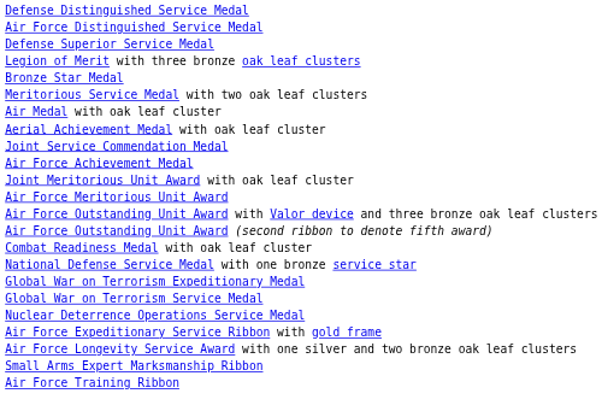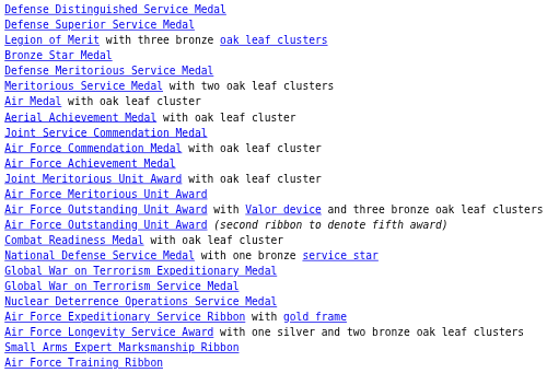 <table>
 <tr>
 <td></td>
 <td><a href='#'>Defense Distinguished Service Medal</a></td>
-</tr>
-<tr>
-<td></td>
-<td><a href='#'>Air Force Distinguished Service Medal</a></td>
 </tr>
 <tr>
 <td></td>
 <td><a href='#'>Defense Superior Service Medal</a></td>
 </tr>
 <tr>
 <td></td>
 <td><a href='#'>Legion of Merit</a> with three bronze <a href='#'>oak leaf clusters</a></td>
 </tr>
 <tr>
 <td></td>
 <td><a href='#'>Bronze Star Medal</a></td>
+</tr>
+<tr>
+<td></td>
+<td><a href='#'>Defense Meritorious Service Medal</a></td>
 </tr>
 <tr>
 <td></td>
 <td><a href='#'>Meritorious Service Medal</a> with two oak leaf clusters</td>
 </tr>
 <tr>
 <td></td>
 <td><a href='#'>Air Medal</a> with oak leaf cluster</td>
 </tr>
 <tr>
 <td></td>
 <td><a href='#'>Aerial Achievement Medal</a> with oak leaf cluster</td>
 </tr>
 <tr>
 <td></td>
 <td><a href='#'>Joint Service Commendation Medal</a></td>
+</tr>
+<tr>
+<td></td>
+<td><a href='#'>Air Force Commendation Medal</a> with oak leaf cluster</td>
 </tr>
 <tr>
 <td></td>
 <td><a href='#'>Air Force Achievement Medal</a></td>
 </tr>
 <tr>
 <td></td>
 <td><a href='#'>Joint Meritorious Unit Award</a> with oak leaf cluster</td>
 </tr>
 <tr>
 <td></td>
 <td><a href='#'>Air Force Meritorious Unit Award</a></td>
 </tr>
 <tr>
 <td><span></span><span></span><span></span><span></span></td>
 <td><a href='#'>Air Force Outstanding Unit Award</a> with <a href='#'>Valor device</a> and three bronze oak leaf clusters</td>
 </tr>
 <tr>
 <td></td>
 <td><a href='#'>Air Force Outstanding Unit Award</a> <em>(second ribbon to denote fifth award)</em></td>
 </tr>
 <tr>
 <td></td>
 <td><a href='#'>Combat Readiness Medal</a> with oak leaf cluster</td>
 </tr>
 <tr>
 <td></td>
 <td><a href='#'>National Defense Service Medal</a> with one bronze <a href='#'>service star</a></td>
 </tr>
 <tr>
 <td></td>
 <td><a href='#'>Global War on Terrorism Expeditionary Medal</a></td>
 </tr>
 <tr>
 <td></td>
 <td><a href='#'>Global War on Terrorism Service Medal</a></td>
 </tr>
 <tr>
 <td></td>
 <td><a href='#'>Nuclear Deterrence Operations Service Medal</a></td>
 </tr>
 <tr>
 <td></td>
 <td><a href='#'>Air Force Expeditionary Service Ribbon</a> with <a href='#'>gold frame</a></td>
 </tr>
 <tr>
 <td><span></span><span></span><span></span></td>
 <td><a href='#'>Air Force Longevity Service Award</a> with one silver and two bronze oak leaf clusters</td>
 </tr>
 <tr>
 <td></td>
 <td><a href='#'>Small Arms Expert Marksmanship Ribbon</a></td>
 </tr>
 <tr>
 <td></td>
 <td><a href='#'>Air Force Training Ribbon</a></td>
 </tr>
 </table>
